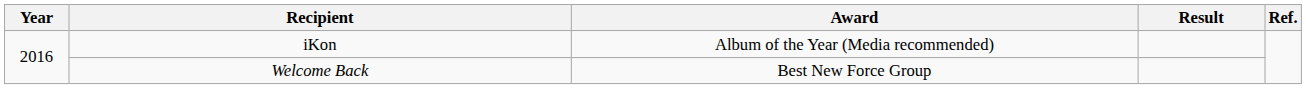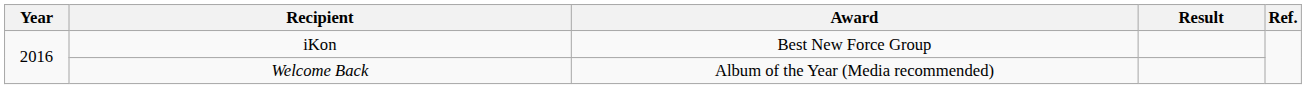 <table class="wikitable" style="text-align:center">
 <tr>
 <th width=5%>Year</th>
 <th style="width:40%;">Recipient</th>
 <th style="width:45%;">Award</th>
 <th style="width:10%;">Result</th>
 <th style="width:5%;">Ref.</th>
 </tr>
 <tr>
 <td rowspan="2">2016</td>
 <td>iKon</td>
-<td>Album of the Year (Media recommended)</td>
+<td>Best New Force Group</td>
 <td></td>
 <td rowspan="2"></td>
 </tr>
 <tr>
 <td><em>Welcome Back</em></td>
-<td>Best New Force Group</td>
+<td>Album of the Year (Media recommended)</td>
 <td></td>
 </tr>
 </table>
